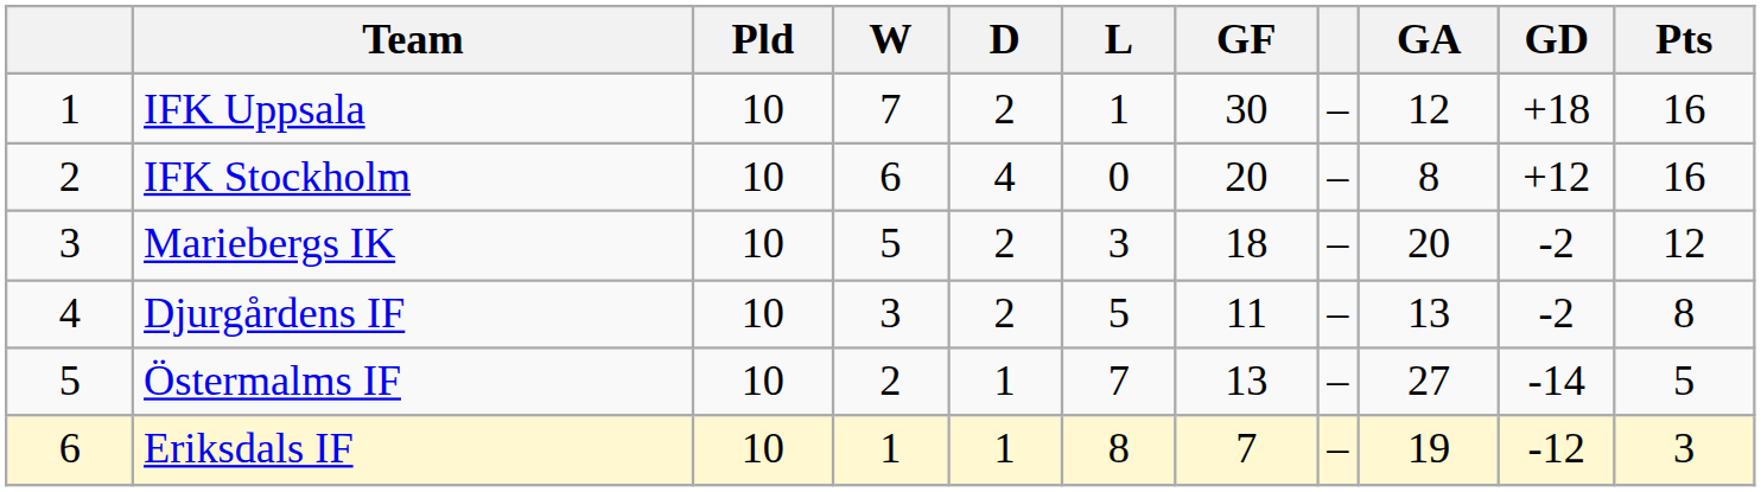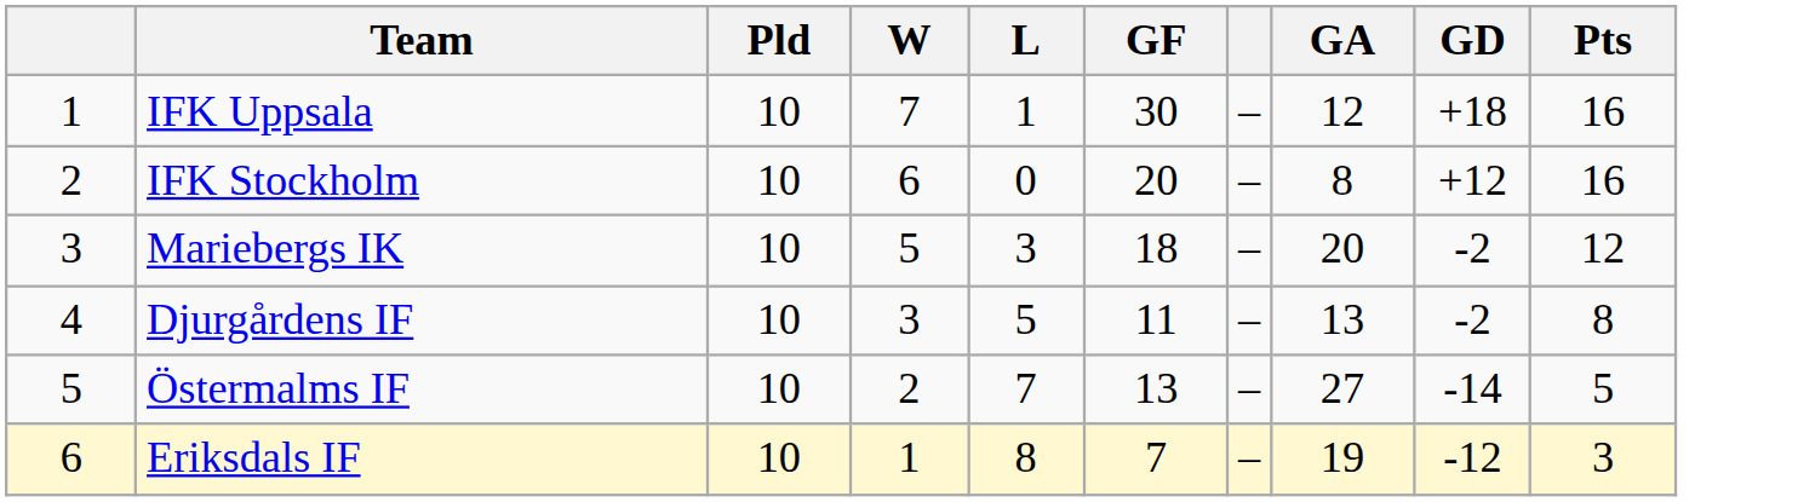 <table class="wikitable" style="text-align: center;">
 <tr>
 <th style="width: 40px;"></th>
 <th style="width: 200px;">Team</th>
 <th style="width: 45px;">Pld</th>
 <th style="width: 35px;">W</th>
-<th style="width: 35px;">D</th>
 <th style="width: 35px;">L</th>
 <th style="width: 45px;">GF</th>
 <th></th>
 <th style="width: 45px;">GA</th>
 <th style="width: 35px;">GD</th>
 <th style="width: 45px;">Pts</th>
 </tr>
 <tr>
 <td>1</td>
 <td style="text-align: left;"><a href='#'>IFK Uppsala</a></td>
 <td>10</td>
 <td>7</td>
-<td>2</td>
 <td>1</td>
 <td>30</td>
 <td>–</td>
 <td>12</td>
 <td>+18</td>
 <td>16</td>
 </tr>
 <tr>
 <td>2</td>
 <td style="text-align: left;"><a href='#'>IFK Stockholm</a></td>
 <td>10</td>
 <td>6</td>
-<td>4</td>
 <td>0</td>
 <td>20</td>
 <td>–</td>
 <td>8</td>
 <td>+12</td>
 <td>16</td>
 </tr>
 <tr>
 <td>3</td>
 <td style="text-align: left;"><a href='#'>Mariebergs IK</a></td>
 <td>10</td>
 <td>5</td>
-<td>2</td>
 <td>3</td>
 <td>18</td>
 <td>–</td>
 <td>20</td>
 <td>-2</td>
 <td>12</td>
 </tr>
 <tr>
 <td>4</td>
 <td style="text-align: left;"><a href='#'>Djurgårdens IF</a></td>
 <td>10</td>
 <td>3</td>
-<td>2</td>
 <td>5</td>
 <td>11</td>
 <td>–</td>
 <td>13</td>
 <td>-2</td>
 <td>8</td>
 </tr>
 <tr>
 <td>5</td>
 <td style="text-align: left;"><a href='#'>Östermalms IF</a></td>
 <td>10</td>
 <td>2</td>
-<td>1</td>
 <td>7</td>
 <td>13</td>
 <td>–</td>
 <td>27</td>
 <td>-14</td>
 <td>5</td>
 </tr>
 <tr style="background: #fff8d1">
 <td>6</td>
 <td style="text-align: left;"><a href='#'>Eriksdals IF</a></td>
 <td>10</td>
 <td>1</td>
-<td>1</td>
 <td>8</td>
 <td>7</td>
 <td>–</td>
 <td>19</td>
 <td>-12</td>
 <td>3</td>
 </tr>
 </table>
